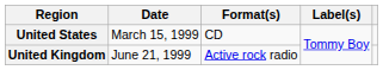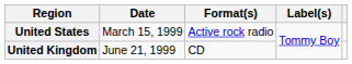 <table class="wikitable plainrowheaders">
 <tr>
 <th scope="col">Region</th>
 <th scope="col">Date</th>
 <th scope="col">Format(s)</th>
 <th scope="col">Label(s)</th>
 <th scope="col"></th>
 </tr>
 <tr>
 <th scope="row">United States</th>
 <td>March 15, 1999</td>
-<td>CD</td>
+<td><a href='#'>Active rock</a> radio</td>
 <td rowspan="2"><a href='#'>Tommy Boy</a></td>
 <td></td>
 </tr>
 <tr>
 <th scope="row">United Kingdom</th>
 <td>June 21, 1999</td>
-<td><a href='#'>Active rock</a> radio</td>
+<td>CD</td>
 <td></td>
 </tr>
 </table>
